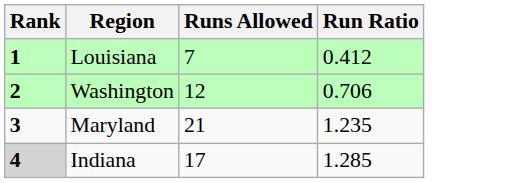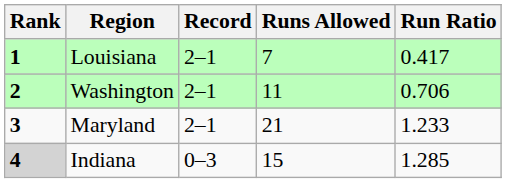 <table class="wikitable">
 <tr>
 <th>Rank</th>
 <th>Region</th>
+<th>Record</th>
 <th>Runs Allowed</th>
 <th>Run Ratio</th>
 </tr>
 <tr bgcolor="bbffbb">
 <td><strong>1</strong></td>
 <td> Louisiana</td>
+<td>2–1</td>
 <td>7</td>
-<td>0.412</td>
+<td>0.417</td>
 </tr>
 <tr bgcolor="bbffbb">
 <td><strong>2</strong></td>
 <td> Washington</td>
-<td>12</td>
+<td>2–1</td>
+<td>11</td>
 <td>0.706</td>
 </tr>
 <tr>
 <td><strong>3</strong></td>
 <td> Maryland</td>
+<td>2–1</td>
 <td>21</td>
-<td>1.235</td>
+<td>1.233</td>
 </tr>
 <tr>
 <td style="background: lightgrey;"><strong>4</strong></td>
 <td> Indiana</td>
-<td>17</td>
+<td>0–3</td>
+<td>15</td>
 <td>1.285</td>
 </tr>
 </table>
